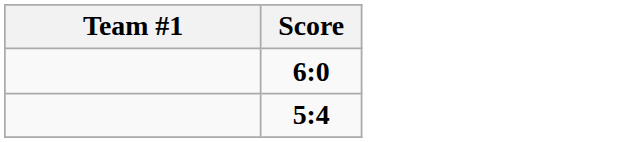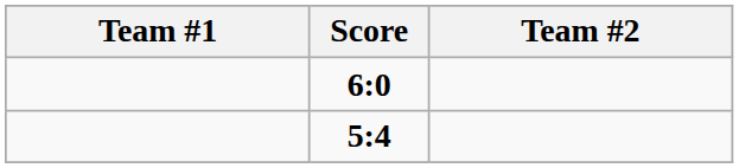 <table class="wikitable" style="text-align:center;">
 <tr>
 <th width=140>Team #1</th>
 <th width=50>Score</th>
+<th width=140>Team #2</th>
 </tr>
 <tr>
 <td style="text-align:right;"></td>
 <td><strong>6:0</strong></td>
+<td style="text-align:left;"></td>
 </tr>
 <tr>
 <td style="text-align:right;"></td>
 <td><strong>5:4</strong></td>
+<td style="text-align:left;"></td>
 </tr>
 </table>
